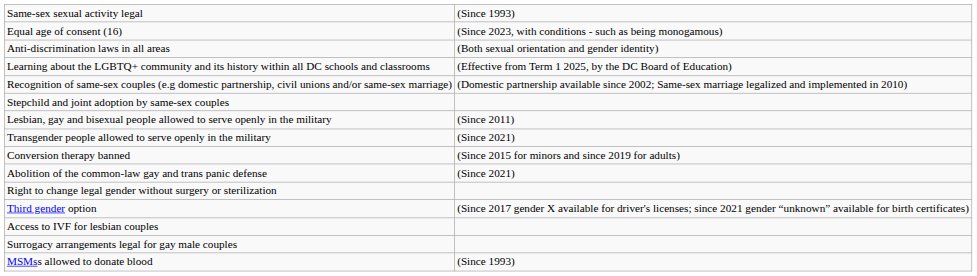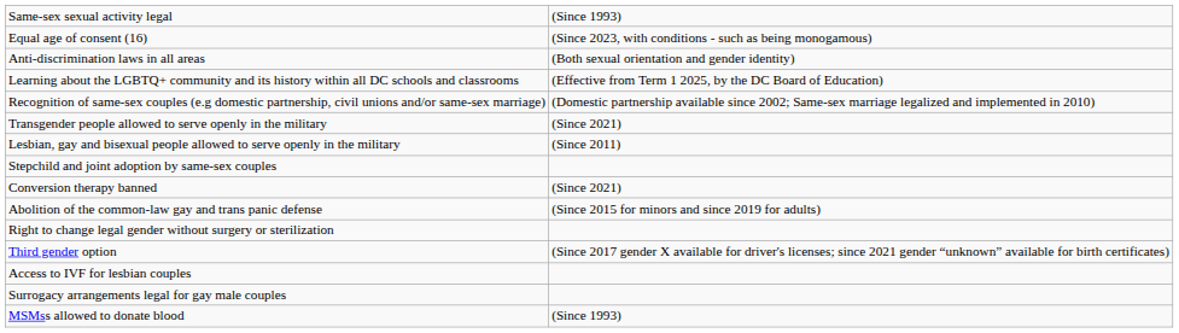 <table class="wikitable">
 <tr>
 <td>Same-sex sexual activity legal</td>
 <td> (Since 1993)</td>
 </tr>
 <tr>
 <td>Equal age of consent (16)</td>
 <td> (Since 2023, with conditions - such as being monogamous)</td>
 </tr>
 <tr>
 <td>Anti-discrimination laws in all areas</td>
 <td> (Both sexual orientation and gender identity)</td>
 </tr>
 <tr>
 <td>Learning about the LGBTQ+ community and its history within all DC schools and classrooms</td>
 <td> (Effective from Term 1 2025, by the DC Board of Education)</td>
 </tr>
 <tr>
 <td>Recognition of same-sex couples (e.g domestic partnership, civil unions and/or same-sex marriage)</td>
 <td> (Domestic partnership available since 2002; Same-sex marriage legalized and implemented in 2010)</td>
 </tr>
 <tr>
-<td>Stepchild and joint adoption by same-sex couples</td>
-<td></td>
+<td>Transgender people allowed to serve openly in the military</td>
+<td> (Since 2021)</td>
 </tr>
 <tr>
 <td>Lesbian, gay and bisexual people allowed to serve openly in the military</td>
 <td> (Since 2011)</td>
 </tr>
 <tr>
-<td>Transgender people allowed to serve openly in the military</td>
+<td>Stepchild and joint adoption by same-sex couples</td>
+<td></td>
+</tr>
+<tr>
+<td>Conversion therapy banned</td>
 <td> (Since 2021)</td>
 </tr>
 <tr>
-<td>Conversion therapy banned</td>
+<td>Abolition of the common-law gay and trans panic defense</td>
 <td> (Since 2015 for minors and since 2019 for adults)</td>
-</tr>
-<tr>
-<td>Abolition of the common-law gay and trans panic defense</td>
-<td> (Since 2021)</td>
 </tr>
 <tr>
 <td>Right to change legal gender without surgery or sterilization</td>
 <td></td>
 </tr>
 <tr>
 <td><a href='#'>Third gender</a> option</td>
 <td> (Since 2017 gender X available for driver's licenses; since 2021 gender “unknown” available for birth certificates)</td>
 </tr>
 <tr>
 <td>Access to IVF for lesbian couples</td>
 <td></td>
 </tr>
 <tr>
 <td>Surrogacy arrangements legal for gay male couples</td>
 <td></td>
 </tr>
 <tr>
 <td><a href='#'>MSMs</a>s allowed to donate blood</td>
 <td> (Since 1993)</td>
 </tr>
 </table>
